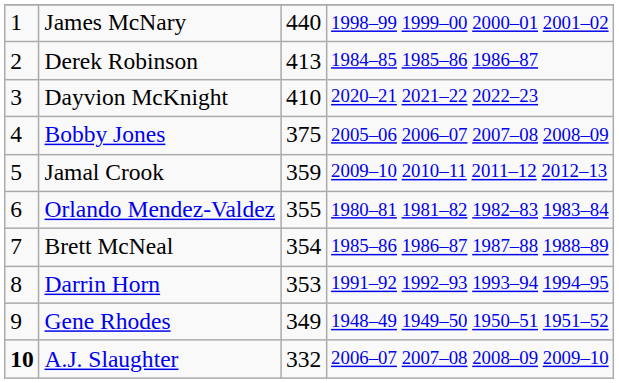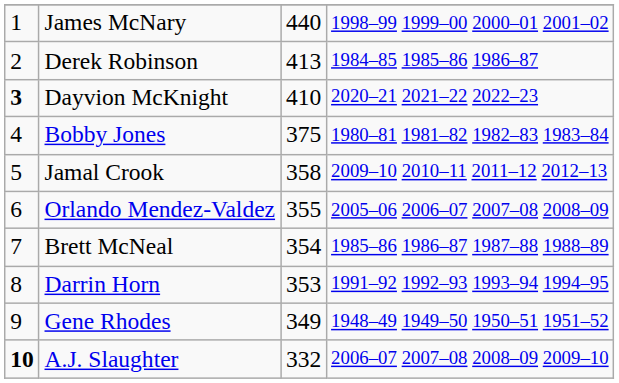 <table class="wikitable">
 <tr>
 </tr>
 <tr>
 <td>1</td>
 <td>James McNary</td>
 <td>440</td>
 <td style="font-size:80%;"><a href='#'>1998–99</a> <a href='#'>1999–00</a> <a href='#'>2000–01</a> <a href='#'>2001–02</a></td>
 </tr>
 <tr>
 <td>2</td>
 <td>Derek Robinson</td>
 <td>413</td>
 <td style="font-size:80%;"><a href='#'>1984–85</a> <a href='#'>1985–86</a> <a href='#'>1986–87</a></td>
 </tr>
 <tr>
-<td>3</td>
+<td><strong>3</strong></td>
 <td>Dayvion McKnight</td>
 <td>410</td>
 <td style="font-size:80%;"><a href='#'>2020–21</a> <a href='#'>2021–22</a> <a href='#'>2022–23</a></td>
 </tr>
 <tr>
 <td>4</td>
 <td><a href='#'>Bobby Jones</a></td>
 <td>375</td>
-<td style="font-size:80%;"><a href='#'>2005–06</a> <a href='#'>2006–07</a> <a href='#'>2007–08</a> <a href='#'>2008–09</a></td>
+<td style="font-size:80%;"><a href='#'>1980–81</a> <a href='#'>1981–82</a> <a href='#'>1982–83</a> <a href='#'>1983–84</a></td>
 </tr>
 <tr>
 <td>5</td>
 <td>Jamal Crook</td>
-<td>359</td>
+<td>358</td>
 <td style="font-size:80%;"><a href='#'>2009–10</a> <a href='#'>2010–11</a> <a href='#'>2011–12</a> <a href='#'>2012–13</a></td>
 </tr>
 <tr>
 <td>6</td>
 <td><a href='#'>Orlando Mendez-Valdez</a></td>
 <td>355</td>
-<td style="font-size:80%;"><a href='#'>1980–81</a> <a href='#'>1981–82</a> <a href='#'>1982–83</a> <a href='#'>1983–84</a></td>
+<td style="font-size:80%;"><a href='#'>2005–06</a> <a href='#'>2006–07</a> <a href='#'>2007–08</a> <a href='#'>2008–09</a></td>
 </tr>
 <tr>
 <td>7</td>
 <td>Brett McNeal</td>
 <td>354</td>
 <td style="font-size:80%;"><a href='#'>1985–86</a> <a href='#'>1986–87</a> <a href='#'>1987–88</a> <a href='#'>1988–89</a></td>
 </tr>
 <tr>
 <td>8</td>
 <td><a href='#'>Darrin Horn</a></td>
 <td>353</td>
 <td style="font-size:80%;"><a href='#'>1991–92</a> <a href='#'>1992–93</a> <a href='#'>1993–94</a> <a href='#'>1994–95</a></td>
 </tr>
 <tr>
 <td>9</td>
 <td><a href='#'>Gene Rhodes</a></td>
 <td>349</td>
 <td style="font-size:80%;"><a href='#'>1948–49</a> <a href='#'>1949–50</a> <a href='#'>1950–51</a> <a href='#'>1951–52</a></td>
 </tr>
 <tr>
 <td><strong>10</strong></td>
 <td><a href='#'>A.J. Slaughter</a></td>
 <td>332</td>
 <td style="font-size:80%;"><a href='#'>2006–07</a> <a href='#'>2007–08</a> <a href='#'>2008–09</a> <a href='#'>2009–10</a></td>
 </tr>
 </table>
